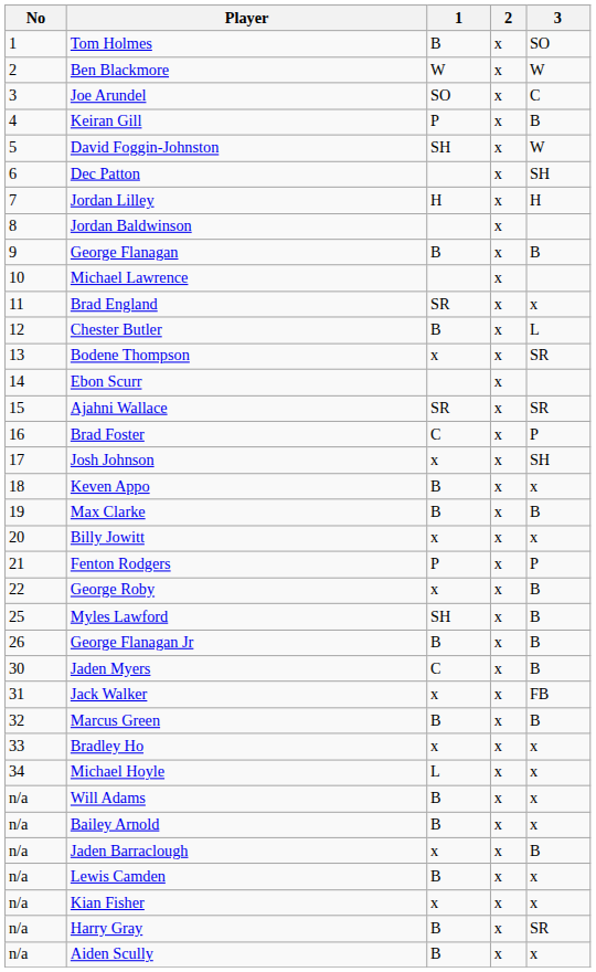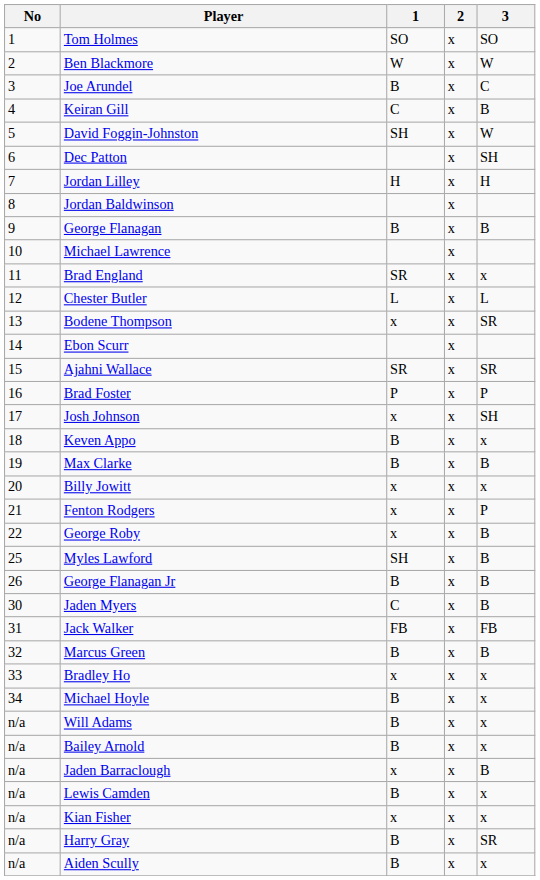 <table class="wikitable"  style="font-size:85%; width:40%;">
 <tr>
 <th>No</th>
 <th>Player</th>
 <th>1</th>
 <th>2</th>
 <th>3</th>
 </tr>
 <tr>
 <td>1</td>
 <td><a href='#'>Tom Holmes</a></td>
-<td>B</td>
+<td>SO</td>
 <td>x</td>
 <td>SO</td>
 </tr>
 <tr>
 <td>2</td>
 <td><a href='#'>Ben Blackmore</a></td>
 <td>W</td>
 <td>x</td>
 <td>W</td>
 </tr>
 <tr>
 <td>3</td>
 <td><a href='#'>Joe Arundel</a></td>
-<td>SO</td>
+<td>B</td>
 <td>x</td>
 <td>C</td>
 </tr>
 <tr>
 <td>4</td>
 <td><a href='#'>Keiran Gill</a></td>
-<td>P</td>
+<td>C</td>
 <td>x</td>
 <td>B</td>
 </tr>
 <tr>
 <td>5</td>
 <td><a href='#'>David Foggin-Johnston</a></td>
 <td>SH</td>
 <td>x</td>
 <td>W</td>
 </tr>
 <tr>
 <td>6</td>
 <td><a href='#'>Dec Patton</a></td>
 <td></td>
 <td>x</td>
 <td>SH</td>
 </tr>
 <tr>
 <td>7</td>
 <td><a href='#'>Jordan Lilley</a></td>
 <td>H</td>
 <td>x</td>
 <td>H</td>
 </tr>
 <tr>
 <td>8</td>
 <td><a href='#'>Jordan Baldwinson</a></td>
 <td></td>
 <td>x</td>
 <td></td>
 </tr>
 <tr>
 <td>9</td>
 <td><a href='#'>George Flanagan</a></td>
 <td>B</td>
 <td>x</td>
 <td>B</td>
 </tr>
 <tr>
 <td>10</td>
 <td><a href='#'>Michael Lawrence</a></td>
 <td></td>
 <td>x</td>
 <td></td>
 </tr>
 <tr>
 <td>11</td>
 <td><a href='#'>Brad England</a></td>
 <td>SR</td>
 <td>x</td>
 <td>x</td>
 </tr>
 <tr>
 <td>12</td>
 <td><a href='#'>Chester Butler</a></td>
-<td>B</td>
+<td>L</td>
 <td>x</td>
 <td>L</td>
 </tr>
 <tr>
 <td>13</td>
 <td><a href='#'>Bodene Thompson</a></td>
 <td>x</td>
 <td>x</td>
 <td>SR</td>
 </tr>
 <tr>
 <td>14</td>
 <td><a href='#'>Ebon Scurr</a></td>
 <td></td>
 <td>x</td>
 <td></td>
 </tr>
 <tr>
 <td>15</td>
 <td><a href='#'>Ajahni Wallace</a></td>
 <td>SR</td>
 <td>x</td>
 <td>SR</td>
 </tr>
 <tr>
 <td>16</td>
 <td><a href='#'>Brad Foster</a></td>
-<td>C</td>
+<td>P</td>
 <td>x</td>
 <td>P</td>
 </tr>
 <tr>
 <td>17</td>
 <td><a href='#'>Josh Johnson</a></td>
 <td>x</td>
 <td>x</td>
 <td>SH</td>
 </tr>
 <tr>
 <td>18</td>
 <td><a href='#'>Keven Appo</a></td>
 <td>B</td>
 <td>x</td>
 <td>x</td>
 </tr>
 <tr>
 <td>19</td>
 <td><a href='#'>Max Clarke</a></td>
 <td>B</td>
 <td>x</td>
 <td>B</td>
 </tr>
 <tr>
 <td>20</td>
 <td><a href='#'>Billy Jowitt</a></td>
 <td>x</td>
 <td>x</td>
 <td>x</td>
 </tr>
 <tr>
 <td>21</td>
 <td><a href='#'>Fenton Rodgers</a></td>
-<td>P</td>
+<td>x</td>
 <td>x</td>
 <td>P</td>
 </tr>
 <tr>
 <td>22</td>
 <td><a href='#'>George Roby</a></td>
 <td>x</td>
 <td>x</td>
 <td>B</td>
 </tr>
 <tr>
 <td>25</td>
 <td><a href='#'>Myles Lawford</a></td>
 <td>SH</td>
 <td>x</td>
 <td>B</td>
 </tr>
 <tr>
 <td>26</td>
 <td><a href='#'>George Flanagan Jr</a></td>
 <td>B</td>
 <td>x</td>
 <td>B</td>
 </tr>
 <tr>
 <td>30</td>
 <td><a href='#'>Jaden Myers</a></td>
 <td>C</td>
 <td>x</td>
 <td>B</td>
 </tr>
 <tr>
 <td>31</td>
 <td><a href='#'>Jack Walker</a></td>
-<td>x</td>
+<td>FB</td>
 <td>x</td>
 <td>FB</td>
 </tr>
 <tr>
 <td>32</td>
 <td><a href='#'>Marcus Green</a></td>
 <td>B</td>
 <td>x</td>
 <td>B</td>
 </tr>
 <tr>
 <td>33</td>
 <td><a href='#'>Bradley Ho</a></td>
 <td>x</td>
 <td>x</td>
 <td>x</td>
 </tr>
 <tr>
 <td>34</td>
 <td><a href='#'>Michael Hoyle</a></td>
-<td>L</td>
+<td>B</td>
 <td>x</td>
 <td>x</td>
 </tr>
 <tr>
 <td>n/a</td>
 <td><a href='#'>Will Adams</a></td>
 <td>B</td>
 <td>x</td>
 <td>x</td>
 </tr>
 <tr>
 <td>n/a</td>
 <td><a href='#'>Bailey Arnold</a></td>
 <td>B</td>
 <td>x</td>
 <td>x</td>
 </tr>
 <tr>
 <td>n/a</td>
 <td><a href='#'>Jaden Barraclough</a></td>
 <td>x</td>
 <td>x</td>
 <td>B</td>
 </tr>
 <tr>
 <td>n/a</td>
 <td><a href='#'>Lewis Camden</a></td>
 <td>B</td>
 <td>x</td>
 <td>x</td>
 </tr>
 <tr>
 <td>n/a</td>
 <td><a href='#'>Kian Fisher</a></td>
 <td>x</td>
 <td>x</td>
 <td>x</td>
 </tr>
 <tr>
 <td>n/a</td>
 <td><a href='#'>Harry Gray</a></td>
 <td>B</td>
 <td>x</td>
 <td>SR</td>
 </tr>
 <tr>
 <td>n/a</td>
 <td><a href='#'>Aiden Scully</a></td>
 <td>B</td>
 <td>x</td>
 <td>x</td>
 </tr>
 <tr>
 </tr>
 </table>
